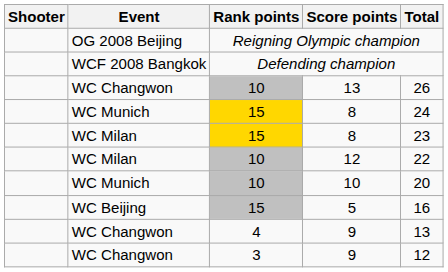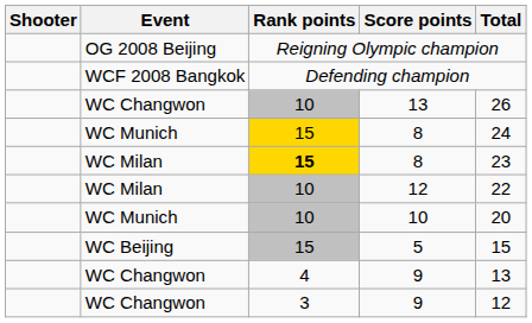 <table class="wikitable" style="font-size: 95%">
 <tr>
 <th>Shooter</th>
 <th>Event</th>
 <th>Rank points</th>
 <th>Score points</th>
 <th>Total</th>
 </tr>
 <tr>
 <td></td>
 <td>OG 2008 Beijing</td>
 <td colspan=3 style="text-align: center"><em>Reigning Olympic champion</em></td>
 </tr>
 <tr>
 <td></td>
 <td>WCF 2008 Bangkok</td>
 <td colspan=3 style="text-align: center"><em>Defending champion</em></td>
 </tr>
 <tr>
 <td></td>
 <td>WC Changwon</td>
 <td style="text-align: center; background: silver">10</td>
 <td style="text-align: center">13</td>
 <td style="text-align: center">26</td>
 </tr>
 <tr>
 <td></td>
 <td>WC Munich</td>
 <td style="text-align: center; background: gold">15</td>
 <td style="text-align: center">8</td>
 <td style="text-align: center">24</td>
 </tr>
 <tr>
 <td></td>
 <td>WC Milan</td>
-<td style="text-align: center; background: gold">15</td>
+<td style="text-align: center; background: gold"><strong>15</strong></td>
 <td style="text-align: center">8</td>
 <td style="text-align: center">23</td>
 </tr>
 <tr>
 <td></td>
 <td>WC Milan</td>
 <td style="text-align: center; background: silver">10</td>
 <td style="text-align: center">12</td>
 <td style="text-align: center">22</td>
 </tr>
 <tr>
 <td></td>
 <td>WC Munich</td>
 <td style="text-align: center; background: silver">10</td>
 <td style="text-align: center">10</td>
 <td style="text-align: center">20</td>
 </tr>
 <tr>
 <td></td>
 <td>WC Beijing</td>
 <td style="text-align: center; background: silver">15</td>
 <td style="text-align: center">5</td>
-<td style="text-align: center">16</td>
+<td style="text-align: center">15</td>
 </tr>
 <tr>
 <td></td>
 <td>WC Changwon</td>
 <td style="text-align: center">4</td>
 <td style="text-align: center">9</td>
 <td style="text-align: center">13</td>
 </tr>
 <tr>
 <td></td>
 <td>WC Changwon</td>
 <td style="text-align: center">3</td>
 <td style="text-align: center">9</td>
 <td style="text-align: center">12</td>
 </tr>
 </table>
